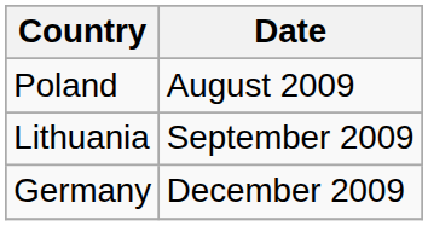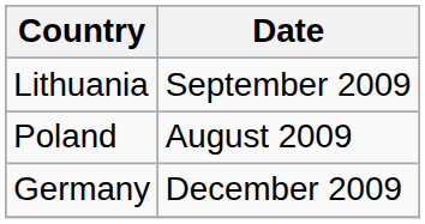 <table class="wikitable">
 <tr>
 <th>Country</th>
 <th>Date</th>
 </tr>
 <tr>
+<td>Lithuania</td>
+<td>September 2009</td>
+</tr>
+<tr>
 <td>Poland</td>
 <td>August 2009</td>
-</tr>
-<tr>
-<td>Lithuania</td>
-<td>September 2009</td>
 </tr>
 <tr>
 <td>Germany</td>
 <td>December 2009</td>
 </tr>
 <tr>
 </tr>
 </table>
